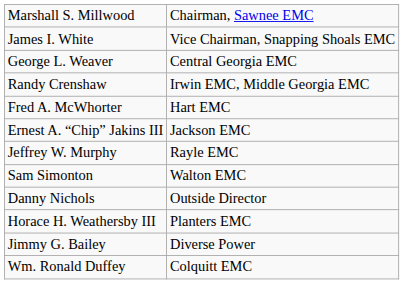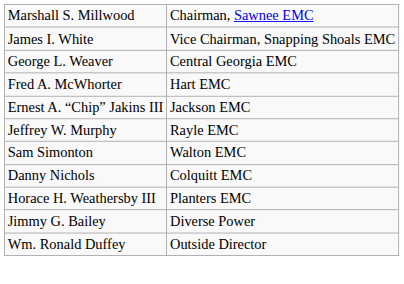 <table class="wikitable">
 <tr>
 <td>Marshall S. Millwood</td>
 <td>Chairman, <a href='#'>Sawnee EMC</a></td>
 </tr>
 <tr>
 <td>James I. White</td>
 <td>Vice Chairman, Snapping Shoals EMC</td>
 </tr>
 <tr>
 <td>George L. Weaver</td>
 <td>Central Georgia EMC</td>
-</tr>
-<tr>
-<td>Randy Crenshaw</td>
-<td>Irwin EMC, Middle Georgia EMC</td>
 </tr>
 <tr>
 <td>Fred A. McWhorter</td>
 <td>Hart EMC</td>
 </tr>
 <tr>
 <td>Ernest A. “Chip” Jakins III</td>
 <td>Jackson EMC</td>
 </tr>
 <tr>
 <td>Jeffrey W. Murphy</td>
 <td>Rayle EMC</td>
 </tr>
 <tr>
 <td>Sam Simonton</td>
 <td>Walton EMC</td>
 </tr>
 <tr>
 <td>Danny Nichols</td>
-<td>Outside Director</td>
+<td>Colquitt EMC</td>
 </tr>
 <tr>
 <td>Horace H. Weathersby III</td>
 <td>Planters EMC</td>
 </tr>
 <tr>
 <td>Jimmy G. Bailey</td>
 <td>Diverse Power</td>
 </tr>
 <tr>
 <td>Wm. Ronald Duffey</td>
-<td>Colquitt EMC</td>
+<td>Outside Director</td>
 </tr>
 </table>
